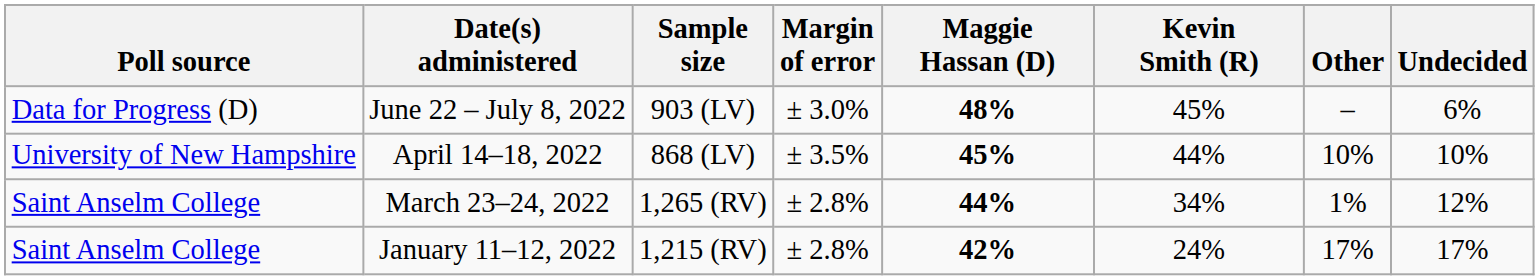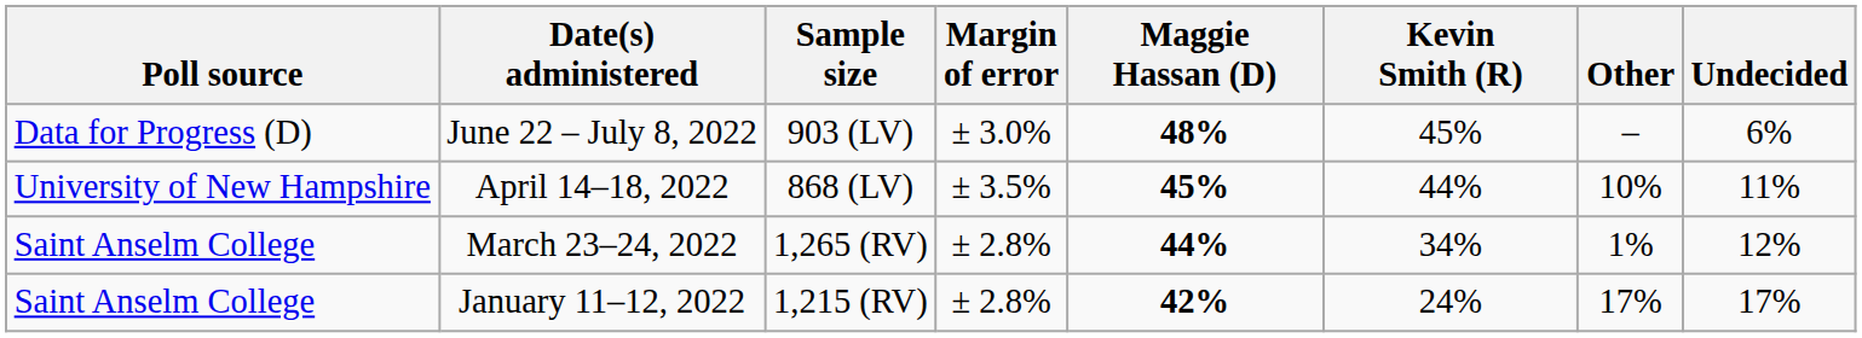 <table class="wikitable" style="font-size:90%;text-align:center;">
 <tr valign=bottom>
 <th>Poll source</th>
 <th>Date(s)<br>administered</th>
 <th>Sample<br>size</th>
 <th>Margin<br>of error</th>
 <th style="width:100px;">Maggie<br>Hassan (D)</th>
 <th style="width:100px;">Kevin<br>Smith (R)</th>
 <th>Other</th>
 <th>Undecided</th>
 </tr>
 <tr>
 <td style="text-align:left;"><a href='#'>Data for Progress</a> (D)</td>
 <td>June 22 – July 8, 2022</td>
 <td>903 (LV)</td>
 <td>± 3.0%</td>
 <td><strong>48%</strong></td>
 <td>45%</td>
 <td>–</td>
 <td>6%</td>
 </tr>
 <tr>
 <td style="text-align:left;"><a href='#'>University of New Hampshire</a></td>
 <td>April 14–18, 2022</td>
 <td>868 (LV)</td>
 <td>± 3.5%</td>
 <td><strong>45%</strong></td>
 <td>44%</td>
 <td>10%</td>
-<td>10%</td>
+<td>11%</td>
 </tr>
 <tr>
 <td style="text-align:left;"><a href='#'>Saint Anselm College</a></td>
 <td>March 23–24, 2022</td>
 <td>1,265 (RV)</td>
 <td>± 2.8%</td>
 <td><strong>44%</strong></td>
 <td>34%</td>
 <td>1%</td>
 <td>12%</td>
 </tr>
 <tr>
 <td style="text-align:left;"><a href='#'>Saint Anselm College</a></td>
 <td>January 11–12, 2022</td>
 <td>1,215 (RV)</td>
 <td>± 2.8%</td>
 <td><strong>42%</strong></td>
 <td>24%</td>
 <td>17%</td>
 <td>17%</td>
 </tr>
 </table>
